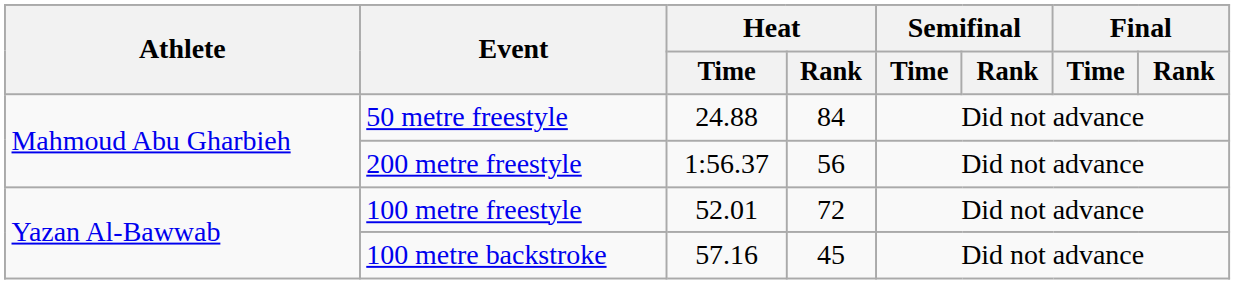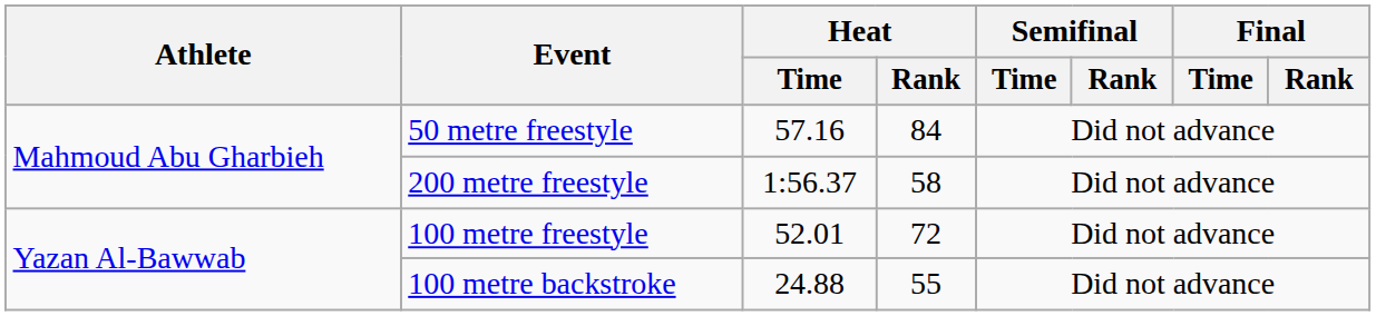 <table class="wikitable" style="text-align:center; font-size:90%; width:50%;">
 <tr>
 <th rowspan="2">Athlete</th>
 <th rowspan="2">Event</th>
 <th colspan="2">Heat</th>
 <th colspan="2">Semifinal</th>
 <th colspan="2">Final</th>
 </tr>
 <tr style="font-size:95%">
 <th>Time</th>
 <th>Rank</th>
 <th>Time</th>
 <th>Rank</th>
 <th>Time</th>
 <th>Rank</th>
 </tr>
 <tr>
 <td align=left rowspan=2><a href='#'>Mahmoud Abu Gharbieh</a></td>
 <td align=left><a href='#'>50 metre freestyle</a></td>
-<td>24.88</td>
+<td>57.16</td>
 <td>84</td>
 <td colspan=4>Did not advance</td>
 </tr>
 <tr>
 <td align=left><a href='#'>200 metre freestyle</a></td>
 <td>1:56.37</td>
-<td>56</td>
+<td>58</td>
 <td colspan=4>Did not advance</td>
 </tr>
 <tr>
 <td align=left rowspan=2><a href='#'>Yazan Al-Bawwab</a></td>
 <td align=left><a href='#'>100 metre freestyle</a></td>
 <td>52.01</td>
 <td>72</td>
 <td colspan=4>Did not advance</td>
 </tr>
 <tr>
 <td align=left><a href='#'>100 metre backstroke</a></td>
-<td>57.16</td>
-<td>45</td>
+<td>24.88</td>
+<td>55</td>
 <td colspan=4>Did not advance</td>
 </tr>
 </table>
